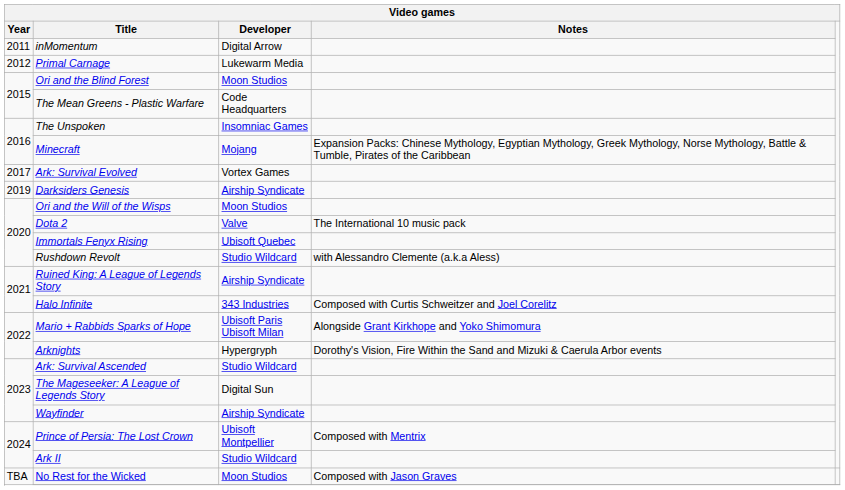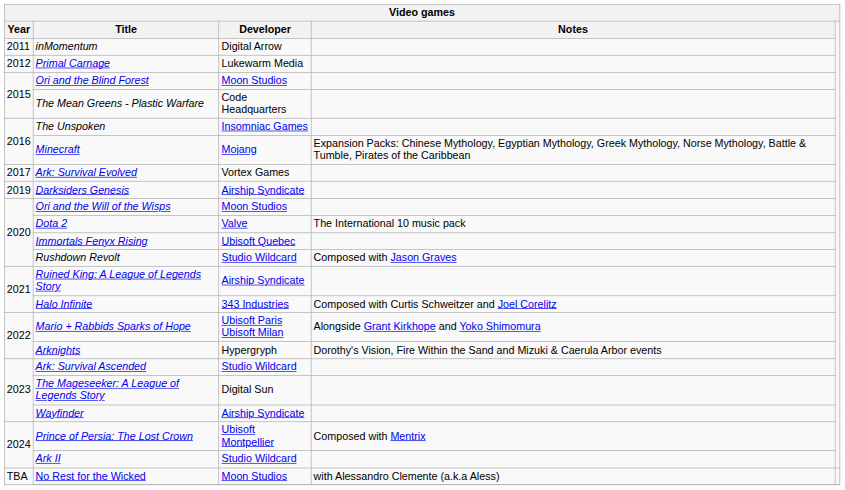 <table class="wikitable sortable" width="auto">
 <tr>
 <th colspan="5">Video games</th>
 </tr>
 <tr>
 <th>Year</th>
 <th>Title</th>
 <th>Developer</th>
 <th>Notes</th>
 </tr>
 <tr>
 <td>2011</td>
 <td><em>inMomentum</em></td>
 <td>Digital Arrow</td>
 <td></td>
 </tr>
 <tr>
 <td>2012</td>
 <td><em><a href='#'>Primal Carnage</a></em></td>
 <td>Lukewarm Media</td>
 <td></td>
 </tr>
 <tr>
 <td rowspan="2">2015</td>
 <td><em><a href='#'>Ori and the Blind Forest</a></em></td>
 <td><a href='#'>Moon Studios</a></td>
 <td></td>
 </tr>
 <tr>
 <td><em>The Mean Greens - Plastic Warfare</em></td>
 <td>Code Headquarters</td>
 <td></td>
 </tr>
 <tr>
 <td rowspan="2">2016</td>
 <td><em>The Unspoken</em></td>
 <td><a href='#'>Insomniac Games</a></td>
 <td></td>
 </tr>
 <tr>
 <td><em><a href='#'>Minecraft</a></em></td>
 <td><a href='#'>Mojang</a></td>
 <td>Expansion Packs: Chinese Mythology, Egyptian Mythology, Greek Mythology, Norse Mythology, Battle & Tumble, Pirates of the Caribbean</td>
 </tr>
 <tr>
 <td>2017</td>
 <td><em><a href='#'>Ark: Survival Evolved</a></em></td>
 <td>Vortex Games</td>
 <td></td>
 </tr>
 <tr>
 <td>2019</td>
 <td><em><a href='#'>Darksiders Genesis</a></em></td>
 <td><a href='#'>Airship Syndicate</a></td>
 <td></td>
 </tr>
 <tr>
 <td rowspan="4">2020</td>
 <td><em><a href='#'>Ori and the Will of the Wisps</a></em></td>
 <td><a href='#'>Moon Studios</a></td>
 <td></td>
 </tr>
 <tr>
 <td><em><a href='#'>Dota 2</a></em></td>
 <td><a href='#'>Valve</a></td>
 <td>The International 10 music pack</td>
 </tr>
 <tr>
 <td><em><a href='#'>Immortals Fenyx Rising</a></em></td>
 <td><a href='#'>Ubisoft Quebec</a></td>
 <td></td>
 </tr>
 <tr>
 <td><em>Rushdown Revolt</em></td>
 <td><a href='#'>Studio Wildcard</a></td>
-<td>with Alessandro Clemente (a.k.a Aless)</td>
+<td>Composed with <a href='#'>Jason Graves</a></td>
 </tr>
 <tr>
 <td rowspan="2">2021</td>
 <td><em><a href='#'>Ruined King: A League of Legends Story</a></em></td>
 <td><a href='#'>Airship Syndicate</a></td>
 <td></td>
 </tr>
 <tr>
 <td><em><a href='#'>Halo Infinite</a></em></td>
 <td><a href='#'>343 Industries</a></td>
 <td>Composed with Curtis Schweitzer and <a href='#'>Joel Corelitz</a></td>
 </tr>
 <tr>
 <td rowspan="2">2022</td>
 <td><em><a href='#'>Mario + Rabbids Sparks of Hope</a></em></td>
 <td><a href='#'>Ubisoft Paris</a><br><a href='#'>Ubisoft Milan</a></td>
 <td>Alongside <a href='#'>Grant Kirkhope</a> and <a href='#'>Yoko Shimomura</a></td>
 </tr>
 <tr>
 <td><em><a href='#'>Arknights</a></em></td>
 <td>Hypergryph</td>
 <td>Dorothy's Vision, Fire Within the Sand and Mizuki & Caerula Arbor events</td>
 </tr>
 <tr>
 <td rowspan="3">2023</td>
 <td><em><a href='#'>Ark: Survival Ascended</a></em></td>
 <td><a href='#'>Studio Wildcard</a></td>
 <td></td>
 </tr>
 <tr>
 <td><em><a href='#'> The Mageseeker: A League of Legends Story</a></em></td>
 <td>Digital Sun</td>
 <td></td>
 </tr>
 <tr>
 <td><em><a href='#'>Wayfinder</a></em></td>
 <td><a href='#'>Airship Syndicate</a></td>
 <td></td>
 </tr>
 <tr>
 <td rowspan="2">2024</td>
 <td><em><a href='#'>Prince of Persia: The Lost Crown</a></em></td>
 <td><a href='#'>Ubisoft Montpellier</a></td>
 <td>Composed with <a href='#'>Mentrix</a></td>
 </tr>
 <tr>
 <td><em><a href='#'>Ark II</a></em></td>
 <td><a href='#'>Studio Wildcard</a></td>
 <td></td>
 </tr>
 <tr>
 <td rowspan="2">TBA</td>
 <td><a href='#'>No Rest for the Wicked</a></td>
 <td><a href='#'>Moon Studios</a></td>
-<td>Composed with <a href='#'>Jason Graves</a></td>
+<td>with Alessandro Clemente (a.k.a Aless)</td>
 <td></td>
 </tr>
 <tr>
 </tr>
 </table>
